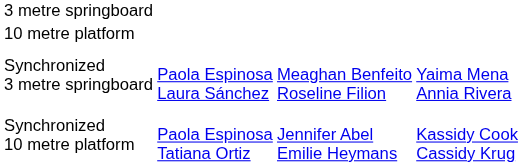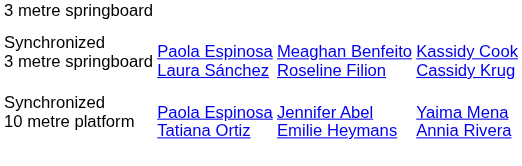 <table>
 <tr>
 <td>3 metre springboard <br></td>
 <td></td>
 <td></td>
 <td></td>
 </tr>
 <tr>
-<td>10 metre platform <br></td>
-<td></td>
-<td></td>
-<td></td>
-</tr>
-<tr>
 <td>Synchronized<br>3 metre springboard <br></td>
 <td><br><a href='#'>Paola Espinosa</a><br><a href='#'>Laura Sánchez</a></td>
 <td><br><a href='#'>Meaghan Benfeito</a><br><a href='#'>Roseline Filion</a></td>
-<td><br><a href='#'>Yaima Mena</a><br><a href='#'>Annia Rivera</a></td>
+<td><br><a href='#'>Kassidy Cook</a><br><a href='#'>Cassidy Krug</a></td>
 </tr>
 <tr>
 <td>Synchronized<br>10 metre platform <br></td>
 <td><br><a href='#'>Paola Espinosa</a><br><a href='#'>Tatiana Ortiz</a></td>
 <td><br><a href='#'>Jennifer Abel</a><br><a href='#'>Emilie Heymans</a></td>
-<td><br><a href='#'>Kassidy Cook</a><br><a href='#'>Cassidy Krug</a></td>
+<td><br><a href='#'>Yaima Mena</a><br><a href='#'>Annia Rivera</a></td>
 </tr>
 </table>
